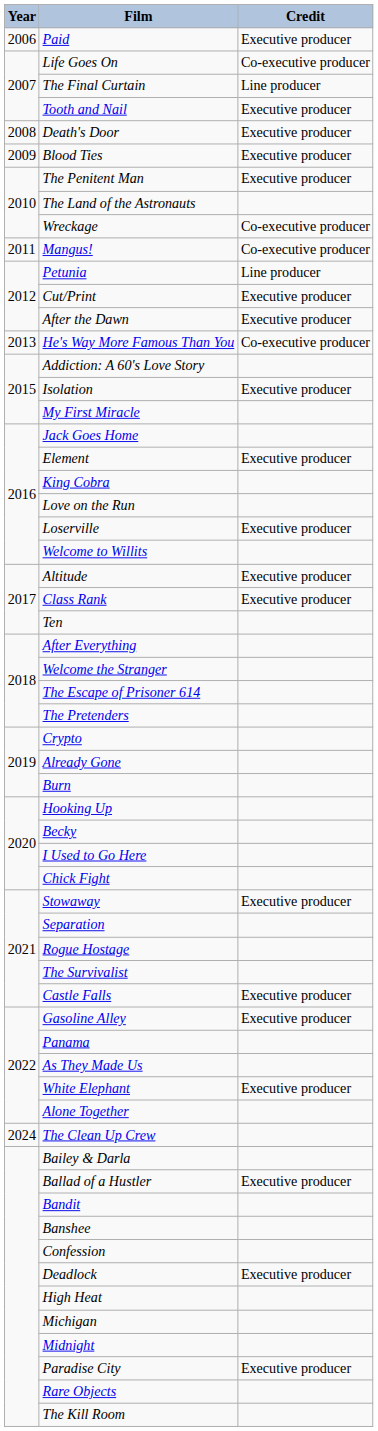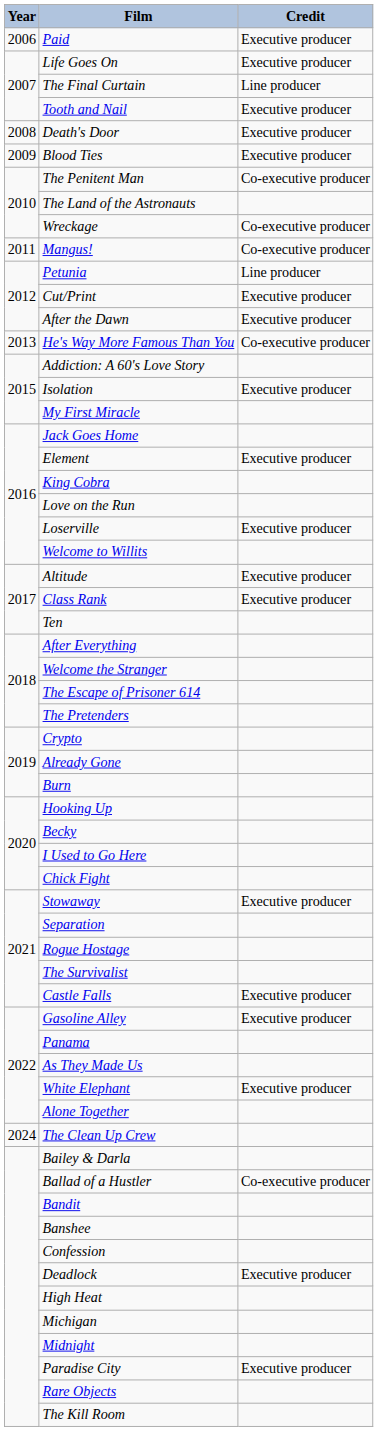 <table class="wikitable" style="font-size:95%;">
 <tr>
 <th style="background:#B0C4DE;">Year</th>
 <th style="background:#B0C4DE;">Film</th>
 <th style="background:#B0C4DE;">Credit</th>
 </tr>
 <tr>
 <td>2006</td>
 <td><em><a href='#'>Paid</a></em></td>
 <td>Executive producer</td>
 </tr>
 <tr>
 <td rowspan=3>2007</td>
 <td><em>Life Goes On</em></td>
-<td>Co-executive producer</td>
+<td>Executive producer</td>
 </tr>
 <tr>
 <td><em>The Final Curtain</em></td>
 <td>Line producer</td>
 </tr>
 <tr>
 <td><em><a href='#'>Tooth and Nail</a></em></td>
 <td>Executive producer</td>
 </tr>
 <tr>
 <td>2008</td>
 <td><em>Death's Door</em></td>
 <td>Executive producer</td>
 </tr>
 <tr>
 <td>2009</td>
 <td><em>Blood Ties</em></td>
 <td>Executive producer</td>
 </tr>
 <tr>
 <td rowspan=3>2010</td>
 <td><em>The Penitent Man</em></td>
-<td>Executive producer</td>
+<td>Co-executive producer</td>
 </tr>
 <tr>
 <td><em>The Land of the Astronauts</em></td>
 <td></td>
 </tr>
 <tr>
 <td><em>Wreckage</em></td>
 <td>Co-executive producer</td>
 </tr>
 <tr>
 <td>2011</td>
 <td><em><a href='#'>Mangus!</a></em></td>
 <td>Co-executive producer</td>
 </tr>
 <tr>
 <td rowspan=3>2012</td>
 <td><em><a href='#'>Petunia</a></em></td>
 <td>Line producer</td>
 </tr>
 <tr>
 <td><em>Cut/Print</em></td>
 <td>Executive producer</td>
 </tr>
 <tr>
 <td><em>After the Dawn</em></td>
 <td>Executive producer</td>
 </tr>
 <tr>
 <td>2013</td>
 <td><em><a href='#'>He's Way More Famous Than You</a></em></td>
 <td>Co-executive producer</td>
 </tr>
 <tr>
 <td rowspan=3>2015</td>
 <td><em>Addiction: A 60's Love Story</em></td>
 <td></td>
 </tr>
 <tr>
 <td><em>Isolation</em></td>
 <td>Executive producer</td>
 </tr>
 <tr>
 <td><em><a href='#'>My First Miracle</a></em></td>
 <td></td>
 </tr>
 <tr>
 <td rowspan=6>2016</td>
 <td><em><a href='#'>Jack Goes Home</a></em></td>
 <td></td>
 </tr>
 <tr>
 <td><em>Element</em></td>
 <td>Executive producer</td>
 </tr>
 <tr>
 <td><em><a href='#'>King Cobra</a></em></td>
 <td></td>
 </tr>
 <tr>
 <td><em>Love on the Run</em></td>
 <td></td>
 </tr>
 <tr>
 <td><em>Loserville</em></td>
 <td>Executive producer</td>
 </tr>
 <tr>
 <td><em><a href='#'>Welcome to Willits</a></em></td>
 <td></td>
 </tr>
 <tr>
 <td rowspan=3>2017</td>
 <td><em>Altitude</em></td>
 <td>Executive producer</td>
 </tr>
 <tr>
 <td><em><a href='#'>Class Rank</a></em></td>
 <td>Executive producer</td>
 </tr>
 <tr>
 <td><em>Ten</em></td>
 <td></td>
 </tr>
 <tr>
 <td rowspan=4>2018</td>
 <td><em><a href='#'>After Everything</a></em></td>
 <td></td>
 </tr>
 <tr>
 <td><em><a href='#'>Welcome the Stranger</a></em></td>
 <td></td>
 </tr>
 <tr>
 <td><em><a href='#'>The Escape of Prisoner 614</a></em></td>
 <td></td>
 </tr>
 <tr>
 <td><em><a href='#'>The Pretenders</a></em></td>
 <td></td>
 </tr>
 <tr>
 <td rowspan=3>2019</td>
 <td><em><a href='#'>Crypto</a></em></td>
 <td></td>
 </tr>
 <tr>
 <td><em><a href='#'>Already Gone</a></em></td>
 <td></td>
 </tr>
 <tr>
 <td><em><a href='#'>Burn</a></em></td>
 <td></td>
 </tr>
 <tr>
 <td rowspan=4>2020</td>
 <td><em><a href='#'>Hooking Up</a></em></td>
 <td></td>
 </tr>
 <tr>
 <td><em><a href='#'>Becky</a></em></td>
 <td></td>
 </tr>
 <tr>
 <td><em><a href='#'>I Used to Go Here</a></em></td>
 <td></td>
 </tr>
 <tr>
 <td><em><a href='#'>Chick Fight</a></em></td>
 <td></td>
 </tr>
 <tr>
 <td rowspan=5>2021</td>
 <td><em><a href='#'>Stowaway</a></em></td>
 <td>Executive producer</td>
 </tr>
 <tr>
 <td><em><a href='#'>Separation</a></em></td>
 <td></td>
 </tr>
 <tr>
 <td><em><a href='#'>Rogue Hostage</a></em></td>
 <td></td>
 </tr>
 <tr>
 <td><em><a href='#'>The Survivalist</a></em></td>
 <td></td>
 </tr>
 <tr>
 <td><em><a href='#'>Castle Falls</a></em></td>
 <td>Executive producer</td>
 </tr>
 <tr>
 <td rowspan="5">2022</td>
 <td><em><a href='#'>Gasoline Alley</a></em></td>
 <td>Executive producer</td>
 </tr>
 <tr>
 <td><em><a href='#'>Panama</a></em></td>
 <td></td>
 </tr>
 <tr>
 <td><em><a href='#'>As They Made Us</a></em></td>
 <td></td>
 </tr>
 <tr>
 <td><em><a href='#'>White Elephant</a></em></td>
 <td>Executive producer</td>
 </tr>
 <tr>
 <td><em><a href='#'>Alone Together</a></em></td>
 <td></td>
 </tr>
 <tr>
 <td>2024</td>
 <td><em><a href='#'>The Clean Up Crew</a></em></td>
 </tr>
 <tr>
 <td rowspan="12"></td>
 <td><em>Bailey & Darla</em></td>
 <td></td>
 </tr>
 <tr>
 <td><em>Ballad of a Hustler</em></td>
-<td>Executive producer</td>
+<td>Co-executive producer</td>
 </tr>
 <tr>
 <td><em><a href='#'>Bandit</a></em></td>
 <td></td>
 </tr>
 <tr>
 <td><em>Banshee</em></td>
 <td></td>
 </tr>
 <tr>
 <td><em>Confession</em></td>
 <td></td>
 </tr>
 <tr>
 <td><em>Deadlock</em></td>
 <td>Executive producer</td>
 </tr>
 <tr>
 <td><em>High Heat</em></td>
 <td></td>
 </tr>
 <tr>
 <td><em>Michigan</em></td>
 <td></td>
 </tr>
 <tr>
 <td><em><a href='#'>Midnight</a></em></td>
 <td></td>
 </tr>
 <tr>
 <td><em>Paradise City</em></td>
 <td>Executive producer</td>
 </tr>
 <tr>
 <td><em><a href='#'>Rare Objects</a></em></td>
 <td></td>
 </tr>
 <tr>
 <td><em>The Kill Room</em></td>
 <td></td>
 </tr>
 </table>
